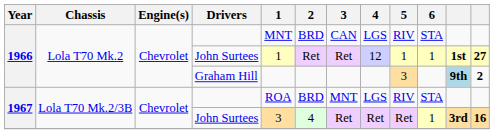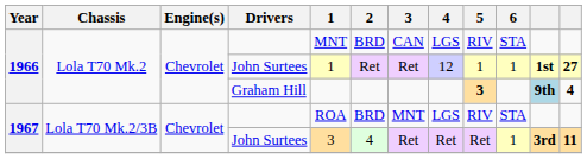 <table class="wikitable" style="text-align:center; font-size:85%">
 <tr>
 <th>Year</th>
 <th>Chassis</th>
 <th>Engine(s)</th>
 <th>Drivers</th>
 <th>1</th>
 <th>2</th>
 <th>3</th>
 <th>4</th>
 <th>5</th>
 <th>6</th>
 <th></th>
 <th></th>
 </tr>
 <tr>
 <th rowspan="3"><a href='#'>1966</a></th>
 <td rowspan="3"><a href='#'>Lola T70 Mk.2</a></td>
 <td rowspan="3"><a href='#'>Chevrolet</a></td>
 <td></td>
 <td><a href='#'>MNT</a></td>
 <td><a href='#'>BRD</a></td>
 <td><a href='#'>CAN</a></td>
 <td><a href='#'>LGS</a></td>
 <td><a href='#'>RIV</a></td>
 <td><a href='#'>STA</a></td>
 <td></td>
 <td></td>
 </tr>
 <tr>
 <td align="left"> <a href='#'>John Surtees</a></td>
 <td style="background:#FFFFBF;">1</td>
 <td style="background:#EFCFFF;">Ret</td>
 <td style="background:#EFCFFF;">Ret</td>
 <td style="background:#CFCFFF;">12</td>
 <td style="background:#FFFFBF;">1</td>
 <td style="background:#FFFFBF;">1</td>
 <td style="background:#FFFFBF;"><strong>1st</strong></td>
 <td style="background:#FFFFBF;"><strong>27</strong></td>
 </tr>
 <tr>
 <td align="left"> <a href='#'>Graham Hill</a></td>
 <td></td>
 <td></td>
 <td></td>
 <td></td>
-<td style="background:#FFDF9F;">3</td>
+<td style="background:#FFDF9F;"><strong>3</strong></td>
 <td></td>
 <td style="background: lightblue;"><strong>9th</strong></td>
-<td><strong>2</strong></td>
+<td><strong>4</strong></td>
 </tr>
 <tr>
 <th rowspan="2"><a href='#'>1967</a></th>
 <td rowspan="2"><a href='#'>Lola T70 Mk.2/3B</a></td>
 <td rowspan="2"><a href='#'>Chevrolet</a></td>
 <td></td>
 <td><a href='#'>ROA</a></td>
 <td><a href='#'>BRD</a></td>
 <td><a href='#'>MNT</a></td>
 <td><a href='#'>LGS</a></td>
 <td><a href='#'>RIV</a></td>
 <td><a href='#'>STA</a></td>
 <td></td>
 <td></td>
 </tr>
 <tr>
 <td align="left"> <a href='#'>John Surtees</a></td>
 <td style="background:#FFDF9F;">3</td>
 <td style="background:#DFFFDF;">4</td>
 <td style="background:#EFCFFF;">Ret</td>
 <td style="background:#EFCFFF;">Ret</td>
 <td style="background:#EFCFFF;">Ret</td>
 <td style="background:#FFFFBF;">1</td>
 <td style="background:#FFDF9F;"><strong>3rd</strong></td>
-<td style="background:#FFDF9F;"><strong>16</strong></td>
+<td style="background:#FFDF9F;"><strong>11</strong></td>
 </tr>
 <tr>
 </tr>
 </table>
